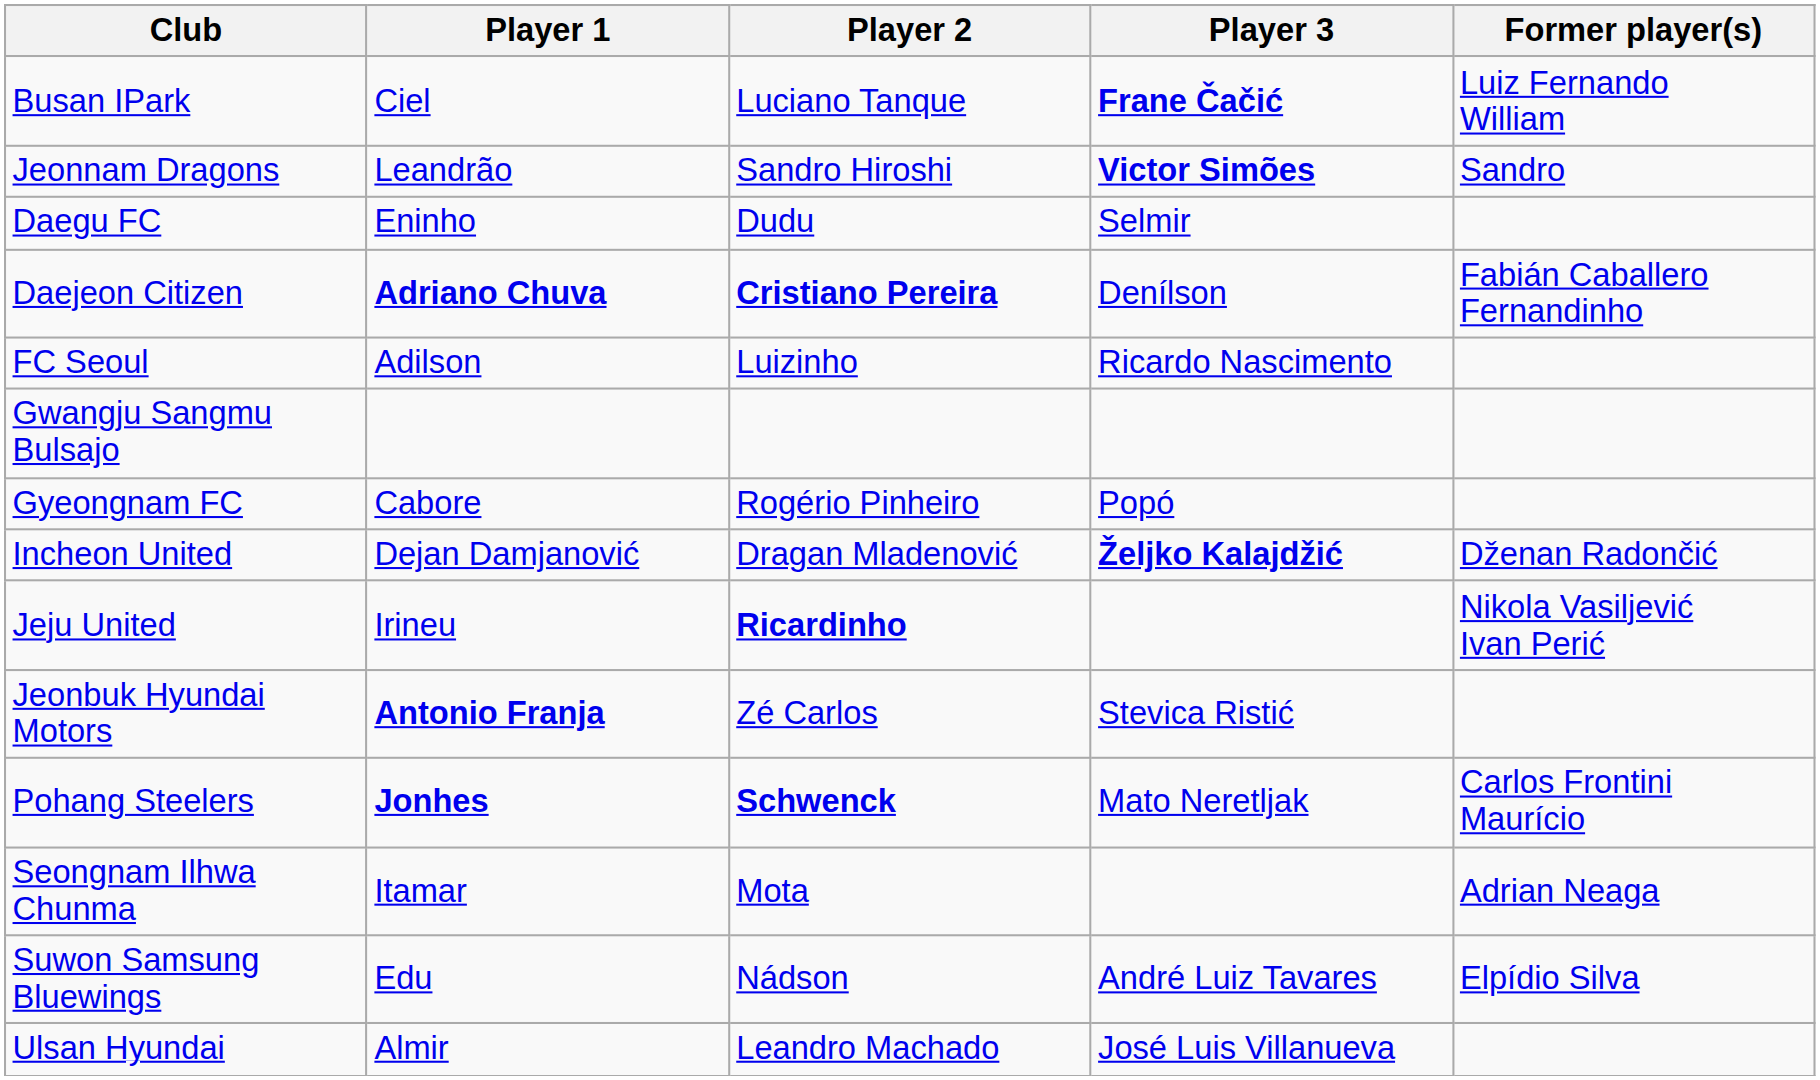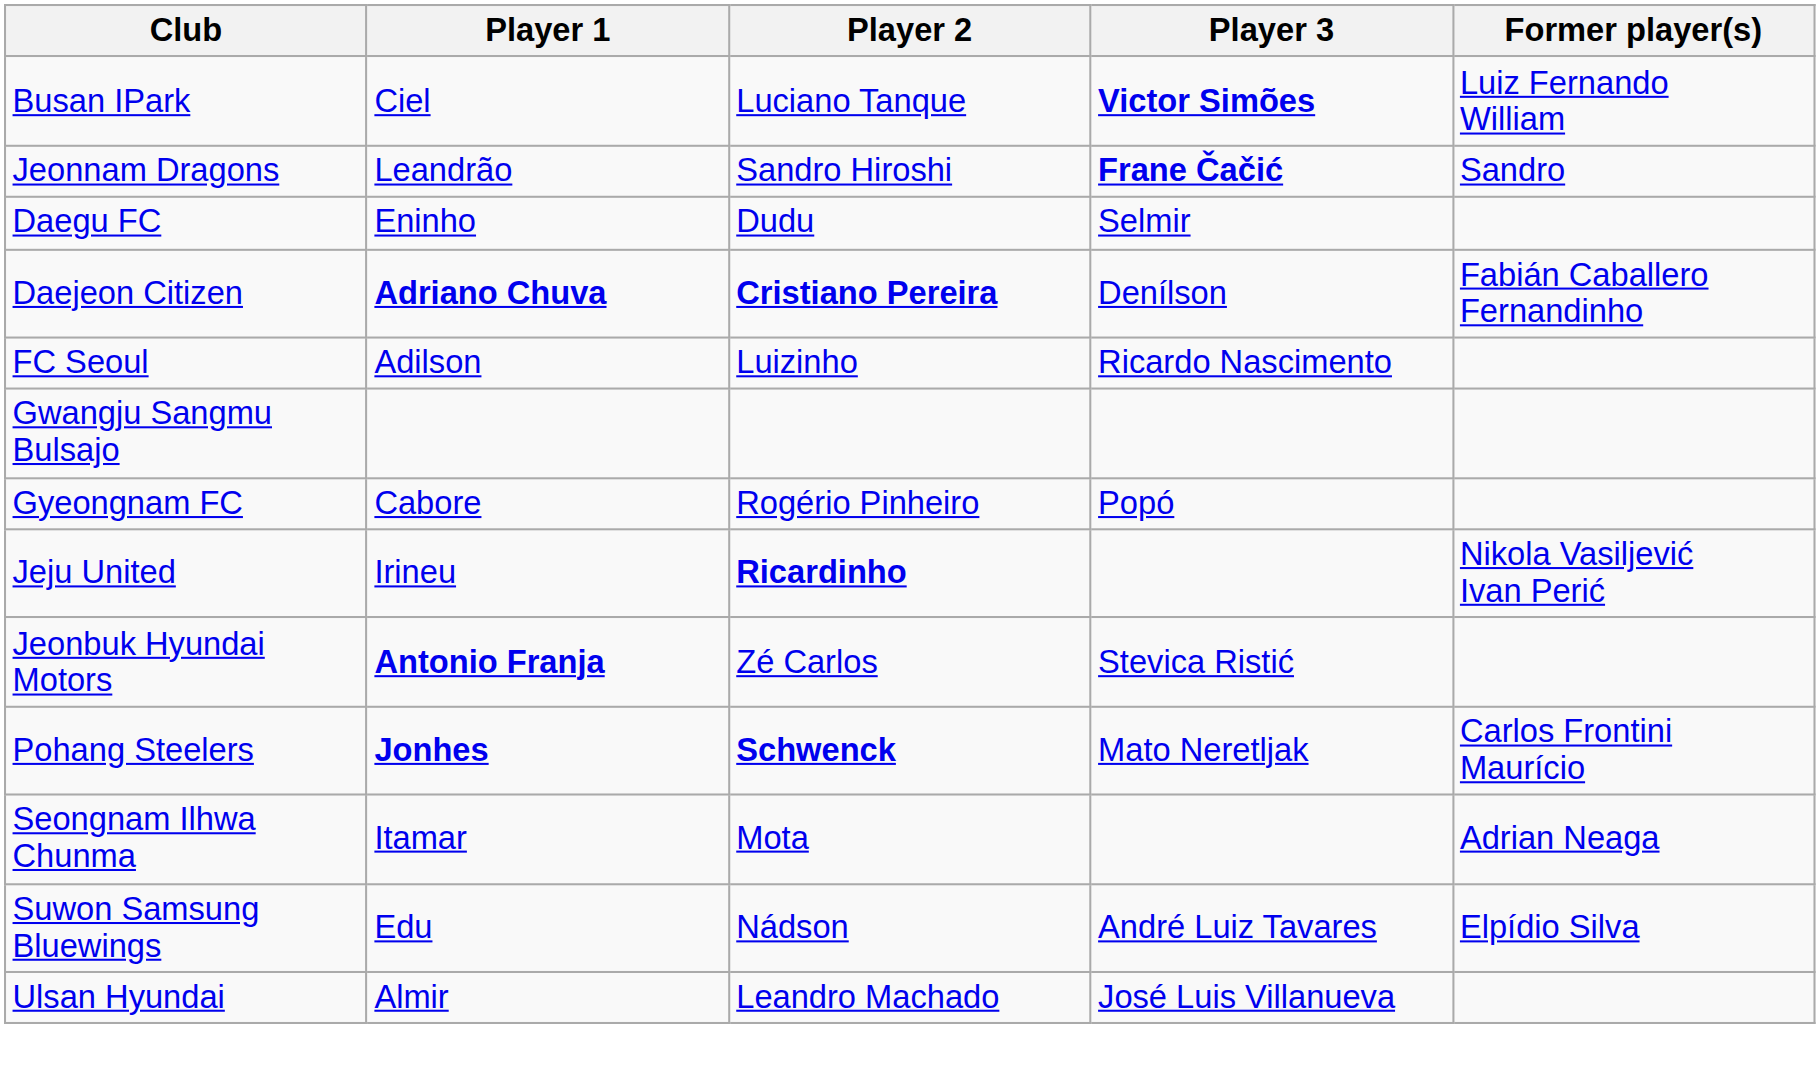 <table class="wikitable">
 <tr>
 <th width="170">Club</th>
 <th width="170">Player 1</th>
 <th width="170">Player 2</th>
 <th width="170">Player 3</th>
 <th width="170">Former player(s)</th>
 </tr>
 <tr>
 <td><a href='#'>Busan IPark</a></td>
 <td> <a href='#'>Ciel</a></td>
 <td> <a href='#'>Luciano Tanque</a></td>
-<td> <strong><a href='#'>Frane Čačić</a></strong></td>
+<td> <strong><a href='#'>Victor Simões</a></strong></td>
 <td> <a href='#'>Luiz Fernando</a> <br>  <a href='#'>William</a></td>
 </tr>
 <tr>
 <td><a href='#'>Jeonnam Dragons</a></td>
 <td> <a href='#'>Leandrão</a></td>
 <td> <a href='#'>Sandro Hiroshi</a></td>
-<td> <strong><a href='#'>Victor Simões</a></strong></td>
+<td> <strong><a href='#'>Frane Čačić</a></strong></td>
 <td> <a href='#'>Sandro</a></td>
 </tr>
 <tr>
 <td><a href='#'>Daegu FC</a></td>
 <td> <a href='#'>Eninho</a></td>
 <td> <a href='#'>Dudu</a></td>
 <td> <a href='#'>Selmir</a></td>
 <td></td>
 </tr>
 <tr>
 <td><a href='#'>Daejeon Citizen</a></td>
 <td> <strong><a href='#'>Adriano Chuva</a></strong></td>
 <td> <strong><a href='#'>Cristiano Pereira</a></strong></td>
 <td> <a href='#'>Denílson</a></td>
 <td> <a href='#'>Fabián Caballero</a> <br>  <a href='#'>Fernandinho</a></td>
 </tr>
 <tr>
 <td><a href='#'>FC Seoul</a></td>
 <td> <a href='#'>Adilson</a></td>
 <td> <a href='#'>Luizinho</a></td>
 <td> <a href='#'>Ricardo Nascimento</a></td>
 <td></td>
 </tr>
 <tr>
 <td><a href='#'>Gwangju Sangmu Bulsajo</a></td>
 <td></td>
 <td></td>
 <td></td>
 <td></td>
 </tr>
 <tr>
 <td><a href='#'>Gyeongnam FC</a></td>
 <td> <a href='#'>Cabore</a></td>
 <td> <a href='#'>Rogério Pinheiro</a></td>
 <td> <a href='#'>Popó</a></td>
 <td></td>
-</tr>
-<tr>
-<td><a href='#'>Incheon United</a></td>
-<td> <a href='#'>Dejan Damjanović</a></td>
-<td> <a href='#'>Dragan Mladenović</a></td>
-<td> <strong><a href='#'>Željko Kalajdžić</a></strong></td>
-<td> <a href='#'>Dženan Radončić</a></td>
 </tr>
 <tr>
 <td><a href='#'>Jeju United</a></td>
 <td> <a href='#'>Irineu</a></td>
 <td> <strong><a href='#'>Ricardinho</a></strong></td>
 <td></td>
 <td> <a href='#'>Nikola Vasiljević</a> <br>  <a href='#'>Ivan Perić</a></td>
 </tr>
 <tr>
 <td><a href='#'>Jeonbuk Hyundai Motors</a></td>
 <td> <strong><a href='#'>Antonio Franja</a></strong></td>
 <td> <a href='#'>Zé Carlos</a></td>
 <td> <a href='#'>Stevica Ristić</a></td>
 <td></td>
 </tr>
 <tr>
 <td><a href='#'>Pohang Steelers</a></td>
 <td> <strong><a href='#'>Jonhes</a></strong></td>
 <td> <strong><a href='#'>Schwenck</a></strong></td>
 <td> <a href='#'>Mato Neretljak</a></td>
 <td> <a href='#'>Carlos Frontini</a> <br>  <a href='#'>Maurício</a></td>
 </tr>
 <tr>
 <td><a href='#'>Seongnam Ilhwa Chunma</a></td>
 <td> <a href='#'>Itamar</a></td>
 <td> <a href='#'>Mota</a></td>
 <td></td>
 <td> <a href='#'>Adrian Neaga</a></td>
 </tr>
 <tr>
 <td><a href='#'>Suwon Samsung Bluewings</a></td>
 <td> <a href='#'>Edu</a></td>
 <td> <a href='#'>Nádson</a></td>
 <td> <a href='#'>André Luiz Tavares</a></td>
 <td> <a href='#'>Elpídio Silva</a></td>
 </tr>
 <tr>
 <td><a href='#'>Ulsan Hyundai</a></td>
 <td> <a href='#'>Almir</a></td>
 <td> <a href='#'>Leandro Machado</a></td>
 <td> <a href='#'>José Luis Villanueva</a></td>
 <td></td>
 </tr>
 </table>
